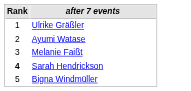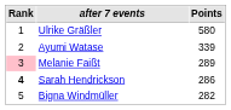 <table cellspacing="1" cellpadding="3" style="border:1px solid #AAAAAA;font-size:86%">
 <tr bgcolor="#E4E4E4">
 <th style="border-bottom:1px solid #AAAAAA" width=10>Rank</th>
 <th style="border-bottom:1px solid #AAAAAA" width=200><em>after 7 events</em></th>
+<th style="border-bottom:1px solid #AAAAAA" width=20>Points</th>
 </tr>
 <tr>
 <td align=center>1</td>
 <td align=left> <a href='#'>Ulrike Gräßler</a></td>
+<td align=center>580</td>
 </tr>
 <tr>
 <td align=center>2</td>
 <td align=left> <a href='#'>Ayumi Watase</a></td>
+<td align=center>339</td>
 </tr>
 <tr>
-<td align=center>3</td>
+<td align=center style="background: pink;">3</td>
 <td align=left> <a href='#'>Melanie Faißt</a></td>
+<td align=center>289</td>
 </tr>
 <tr>
 <td align=center><strong>4</strong></td>
 <td align=left> <a href='#'>Sarah Hendrickson</a></td>
+<td align=center>286</td>
 </tr>
 <tr>
 <td align=center>5</td>
 <td align=left> <a href='#'>Bigna Windmüller</a></td>
+<td align=center>282</td>
 </tr>
 </table>
